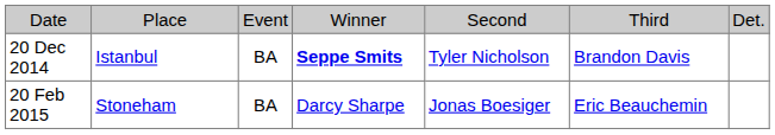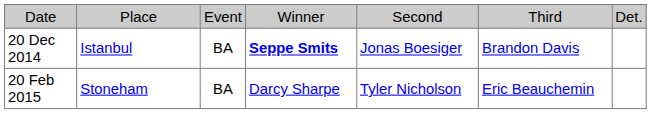 <table cellpadding="3" cellspacing="0" border="1" style="background:#ffffff; font-size:90%; border:grey solid 1px; border-collapse:collapse;">
 <tr style="background:#ccc; text-align:center;">
 <td style="width:120px;">Date</td>
 <td style="width:200px;">Place</td>
 <td style="width:15px;">Event</td>
 <td style="width:200px;">Winner</td>
 <td style="width:200px;">Second</td>
 <td style="width:200px;">Third</td>
 <td style="width:15px;">Det.</td>
 </tr>
 <tr>
 <td>20 Dec 2014</td>
 <td> <a href='#'>Istanbul</a></td>
 <td align=center>BA</td>
 <td><strong> <a href='#'>Seppe Smits</a></strong></td>
-<td> <a href='#'>Tyler Nicholson</a></td>
+<td> <a href='#'>Jonas Boesiger</a></td>
 <td> <a href='#'>Brandon Davis</a></td>
 <td></td>
 </tr>
 <tr>
 <td>20 Feb 2015</td>
 <td> <a href='#'>Stoneham</a></td>
 <td align=center>BA</td>
 <td> <a href='#'>Darcy Sharpe</a></td>
-<td> <a href='#'>Jonas Boesiger</a></td>
+<td> <a href='#'>Tyler Nicholson</a></td>
 <td> <a href='#'>Eric Beauchemin</a></td>
 <td></td>
 </tr>
 </table>
